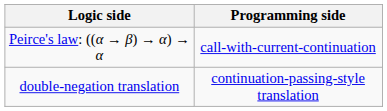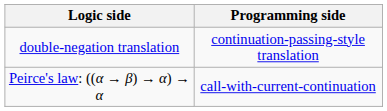 <table class="wikitable" style="margin: 0 auto; text-align: center;">
 <tr>
 <th width="200px">Logic side</th>
 <th width="200px">Programming side</th>
 </tr>
 <tr>
+<td><a href='#'>double-negation translation</a></td>
+<td><a href='#'>continuation-passing-style translation</a></td>
+</tr>
+<tr>
 <td><a href='#'>Peirce's law</a>: ((<em>α</em> → <em>β</em>) → <em>α</em>) → <em>α</em></td>
 <td><a href='#'>call-with-current-continuation</a></td>
 </tr>
-<tr>
-<td><a href='#'>double-negation translation</a></td>
-<td><a href='#'>continuation-passing-style translation</a></td>
-</tr>
 </table>
